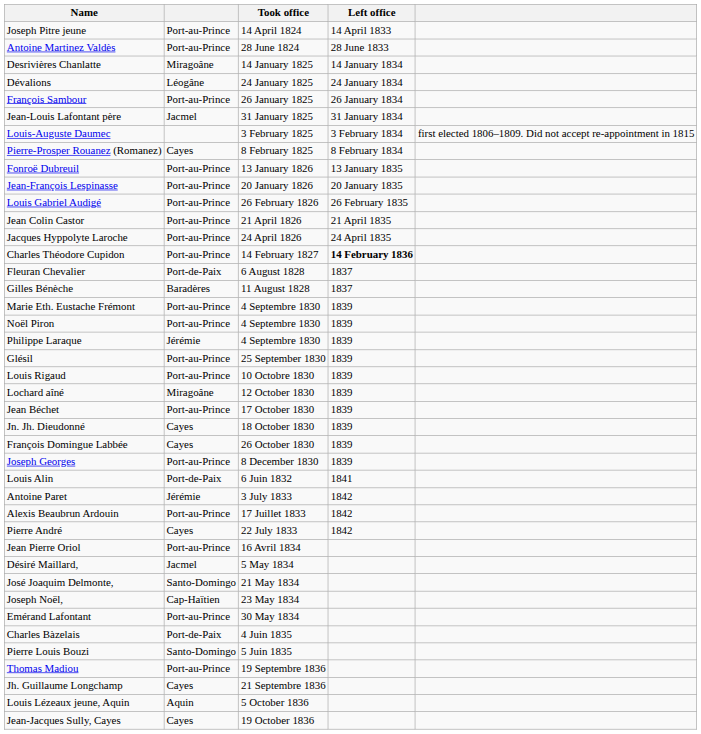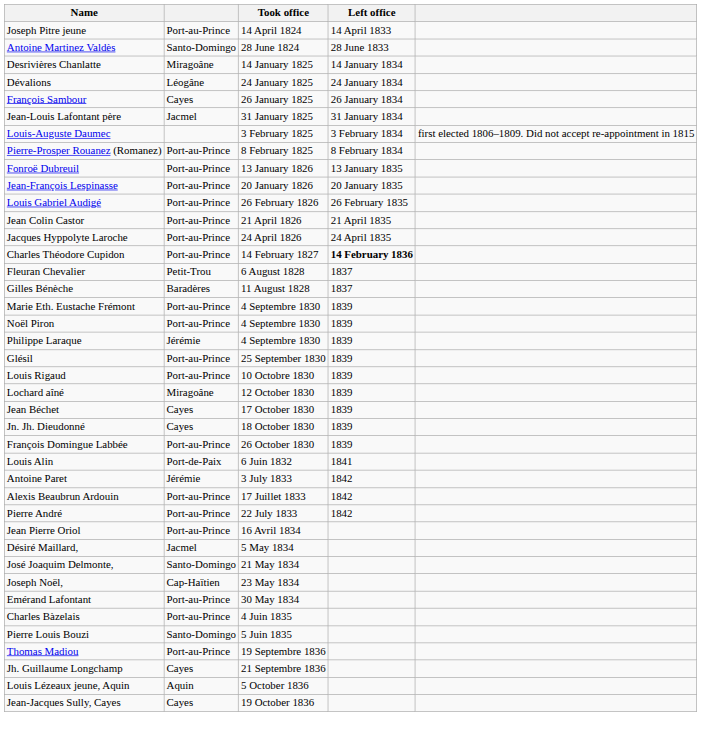 <table class="wikitable">
 <tr>
 <th>Name</th>
 <th></th>
 <th>Took office</th>
 <th>Left office</th>
 <th></th>
 </tr>
 <tr>
 <td>Joseph Pitre jeune</td>
 <td>Port-au-Prince</td>
 <td>14 April 1824</td>
 <td>14 April 1833</td>
 <td></td>
 </tr>
 <tr>
 <td><a href='#'>Antoine Martinez Valdès</a></td>
-<td>Port-au-Prince</td>
+<td>Santo-Domingo</td>
 <td>28 June 1824</td>
 <td>28 June 1833</td>
 <td></td>
 </tr>
 <tr>
 <td>Desrivières Chanlatte</td>
 <td>Miragoâne</td>
 <td>14 January 1825</td>
 <td>14 January 1834</td>
 <td></td>
 </tr>
 <tr>
 <td>Dévalions</td>
 <td>Léogâne</td>
 <td>24 January 1825</td>
 <td>24 January 1834</td>
 <td></td>
 </tr>
 <tr>
 <td><a href='#'>François Sambour</a></td>
-<td>Port-au-Prince</td>
+<td>Cayes</td>
 <td>26 January 1825</td>
 <td>26 January 1834</td>
 <td></td>
 </tr>
 <tr>
 <td>Jean-Louis Lafontant père</td>
 <td>Jacmel</td>
 <td>31 January 1825</td>
 <td>31 January 1834</td>
 <td></td>
 </tr>
 <tr>
 <td><a href='#'>Louis-Auguste Daumec</a></td>
 <td></td>
 <td>3 February 1825</td>
 <td>3 February 1834</td>
 <td>first elected 1806–1809. Did not accept re-appointment in 1815</td>
 </tr>
 <tr>
 <td><a href='#'>Pierre-Prosper Rouanez</a> (Romanez)</td>
-<td>Cayes</td>
+<td>Port-au-Prince</td>
 <td>8 February 1825</td>
 <td>8 February 1834</td>
 <td></td>
 </tr>
 <tr>
 <td><a href='#'>Fonroë Dubreuil</a></td>
 <td>Port-au-Prince</td>
 <td>13 January 1826</td>
 <td>13 January 1835</td>
 <td></td>
 </tr>
 <tr>
 <td><a href='#'>Jean-François Lespinasse</a></td>
 <td>Port-au-Prince</td>
 <td>20 January 1826</td>
 <td>20 January 1835</td>
 <td></td>
 </tr>
 <tr>
 <td><a href='#'>Louis Gabriel Audigé</a></td>
 <td>Port-au-Prince</td>
 <td>26 February 1826</td>
 <td>26 February 1835</td>
 <td></td>
 </tr>
 <tr>
 <td>Jean Colin Castor</td>
 <td>Port-au-Prince</td>
 <td>21 April 1826</td>
 <td>21 April 1835</td>
 <td></td>
 </tr>
 <tr>
 <td>Jacques Hyppolyte Laroche</td>
 <td>Port-au-Prince</td>
 <td>24 April 1826</td>
 <td>24 April 1835</td>
 <td></td>
 </tr>
 <tr>
 <td>Charles Théodore Cupidon</td>
 <td>Port-au-Prince</td>
 <td>14 February 1827</td>
 <td><strong>14 February 1836</strong></td>
 <td></td>
 </tr>
 <tr>
 <td>Fleuran Chevalier</td>
-<td>Port-de-Paix</td>
+<td>Petit-Trou</td>
 <td>6 August 1828</td>
 <td>1837</td>
 <td></td>
 </tr>
 <tr>
 <td>Gilles Bénèche</td>
 <td>Baradères</td>
 <td>11 August 1828</td>
 <td>1837</td>
 <td></td>
 </tr>
 <tr>
 <td>Marie Eth. Eustache Frémont</td>
 <td>Port-au-Prince</td>
 <td>4 Septembre 1830</td>
 <td>1839</td>
 <td></td>
 </tr>
 <tr>
 <td>Noël Piron</td>
 <td>Port-au-Prince</td>
 <td>4 Septembre 1830</td>
 <td>1839</td>
 <td></td>
 </tr>
 <tr>
 <td>Philippe Laraque</td>
 <td>Jérémie</td>
 <td>4 Septembre 1830</td>
 <td>1839</td>
 <td></td>
 </tr>
 <tr>
 <td>Glésil</td>
 <td>Port-au-Prince</td>
 <td>25 September 1830</td>
 <td>1839</td>
 <td></td>
 </tr>
 <tr>
 <td>Louis Rigaud</td>
 <td>Port-au-Prince</td>
 <td>10 Octobre 1830</td>
 <td>1839</td>
 <td></td>
 </tr>
 <tr>
 <td>Lochard aîné</td>
 <td>Miragoâne</td>
 <td>12 October 1830</td>
 <td>1839</td>
 <td></td>
 </tr>
 <tr>
 <td>Jean Béchet</td>
-<td>Port-au-Prince</td>
+<td>Cayes</td>
 <td>17 October 1830</td>
 <td>1839</td>
 <td></td>
 </tr>
 <tr>
 <td>Jn. Jh. Dieudonné</td>
 <td>Cayes</td>
 <td>18 October 1830</td>
 <td>1839</td>
 <td></td>
 </tr>
 <tr>
 <td>François Domingue Labbée</td>
-<td>Cayes</td>
+<td>Port-au-Prince</td>
 <td>26 October 1830</td>
-<td>1839</td>
-<td></td>
-</tr>
-<tr>
-<td><a href='#'>Joseph Georges</a></td>
-<td>Port-au-Prince</td>
-<td>8 December 1830</td>
 <td>1839</td>
 <td></td>
 </tr>
 <tr>
 <td>Louis Alin</td>
 <td>Port-de-Paix</td>
 <td>6 Juin 1832</td>
 <td>1841</td>
 <td></td>
 </tr>
 <tr>
 <td>Antoine Paret</td>
 <td>Jérémie</td>
 <td>3 July 1833</td>
 <td>1842</td>
 <td></td>
 </tr>
 <tr>
 <td>Alexis Beaubrun Ardouin</td>
 <td>Port-au-Prince</td>
 <td>17 Juillet 1833</td>
 <td>1842</td>
 <td></td>
 </tr>
 <tr>
 <td>Pierre André</td>
-<td>Cayes</td>
+<td>Port-au-Prince</td>
 <td>22 July 1833</td>
 <td>1842</td>
 <td></td>
 </tr>
 <tr>
 <td>Jean Pierre Oriol</td>
 <td>Port-au-Prince</td>
 <td>16 Avril 1834</td>
 <td></td>
 <td></td>
 </tr>
 <tr>
 <td>Désiré Maillard,</td>
 <td>Jacmel</td>
 <td>5 May 1834</td>
 <td></td>
 <td></td>
 </tr>
 <tr>
 <td>José Joaquim Delmonte,</td>
 <td>Santo-Domingo</td>
 <td>21 May 1834</td>
 <td></td>
 <td></td>
 </tr>
 <tr>
 <td>Joseph Noël,</td>
 <td>Cap-Haïtien</td>
 <td>23 May 1834</td>
 <td></td>
 <td></td>
 </tr>
 <tr>
 <td>Emérand Lafontant</td>
 <td>Port-au-Prince</td>
 <td>30 May 1834</td>
 <td></td>
 <td></td>
 </tr>
 <tr>
 <td>Charles Bàzelais</td>
-<td>Port-de-Paix</td>
+<td>Port-au-Prince</td>
 <td>4 Juin 1835</td>
 <td></td>
 <td></td>
 </tr>
 <tr>
 <td>Pierre Louis Bouzi</td>
 <td>Santo-Domingo</td>
 <td>5 Juin 1835</td>
 <td></td>
 <td></td>
 </tr>
 <tr>
 <td><a href='#'>Thomas Madiou</a></td>
 <td>Port-au-Prince</td>
 <td>19 Septembre 1836</td>
 <td></td>
 <td></td>
 </tr>
 <tr>
 <td>Jh. Guillaume Longchamp</td>
 <td>Cayes</td>
 <td>21 Septembre 1836</td>
 <td></td>
 <td></td>
 </tr>
 <tr>
 <td>Louis Lézeaux jeune, Aquin</td>
 <td>Aquin</td>
 <td>5 October 1836</td>
 <td></td>
 <td></td>
 </tr>
 <tr>
 <td>Jean-Jacques Sully, Cayes</td>
 <td>Cayes</td>
 <td>19 October 1836</td>
 <td></td>
 <td></td>
 </tr>
 </table>
